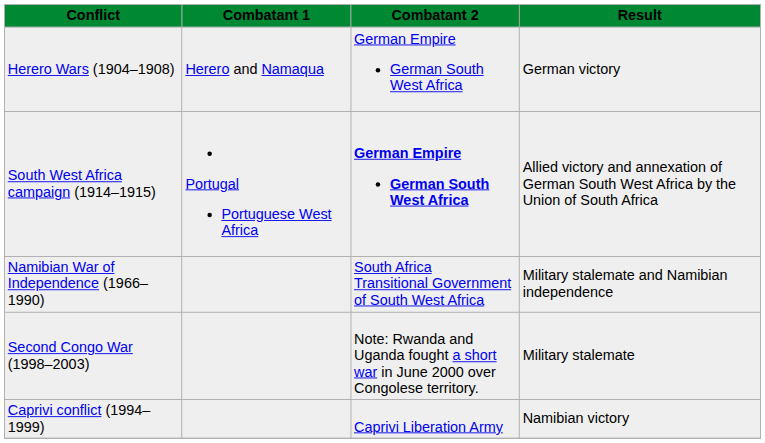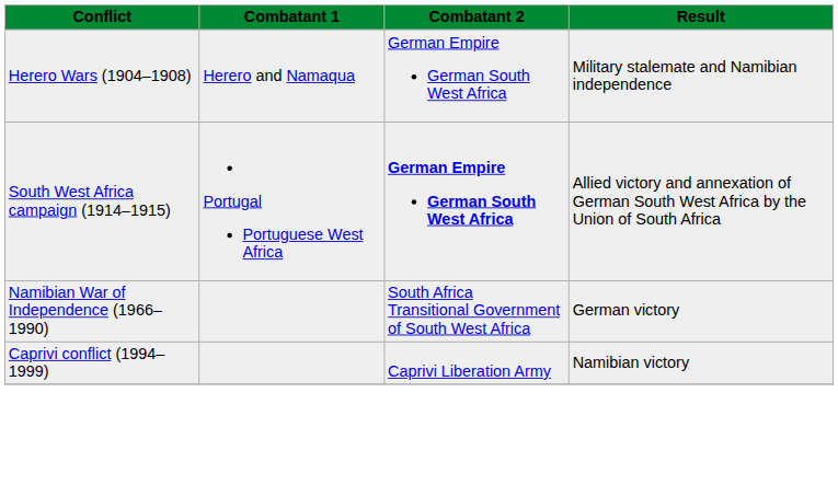 <table class="wikitable">
 <tr>
 <th style="background:#008833" rowspan="1" width=190px><span>Conflict</span></th>
 <th style="background:#008833" rowspan="1" width=180px><span>Combatant 1</span></th>
 <th style="background:#008833" rowspan="1" width=180px><span>Combatant 2</span></th>
 <th style="background:#008833" rowspan="1" width=260px><span>Result</span></th>
 </tr>
 <tr>
 <td style="background:#efefef"><a href='#'>Herero Wars</a> (1904–1908)</td>
 <td style="background:#efefef"><a href='#'>Herero</a> and <a href='#'>Namaqua</a></td>
 <td style="background:#efefef"> <a href='#'>German Empire</a><br><ul><li> <a href='#'>German South West Africa</a></li></ul></td>
-<td style="background:#efefef">German victory</td>
+<td style="background:#efefef">Military stalemate and Namibian independence</td>
 </tr>
 <tr>
 <td style="background:#efefef"><a href='#'>South West Africa campaign</a> (1914–1915)</td>
 <td style="background:#efefef"><br><ul><li></li></ul> <a href='#'>Portugal</a><ul><li> <a href='#'>Portuguese West Africa</a></li></ul></td>
 <td style="background:#efefef"><strong> <a href='#'>German Empire</a><br><ul><li> <a href='#'>German South West Africa</a></li></ul></strong></td>
 <td style="background:#efefef">Allied victory and annexation of German South West Africa by the Union of South Africa</td>
 </tr>
 <tr>
 <td style="background:#efefef"><a href='#'>Namibian War of Independence</a> (1966–1990)</td>
 <td style="background:#efefef"><br></td>
 <td style="background:#efefef"> <a href='#'>South Africa</a><br> <a href='#'>Transitional Government of South West Africa</a></td>
-<td style="background:#efefef">Military stalemate and Namibian independence</td>
-</tr>
-<tr>
-<td style="background:#efefef"><a href='#'>Second Congo War</a> (1998–2003)</td>
-<td style="background:#efefef"></td>
-<td style="background:#efefef"><br>Note: Rwanda and Uganda fought <a href='#'>a short war</a> in June 2000 over Congolese territory.</td>
-<td style="background:#efefef">Military stalemate</td>
+<td style="background:#efefef">German victory</td>
 </tr>
 <tr>
 <td style="background:#efefef"><a href='#'>Caprivi conflict</a> (1994–1999)</td>
 <td style="background:#efefef"></td>
 <td style="background:#efefef"><br> <a href='#'>Caprivi Liberation Army</a></td>
 <td style="background:#efefef">Namibian victory</td>
 </tr>
 <tr>
 </tr>
 </table>
